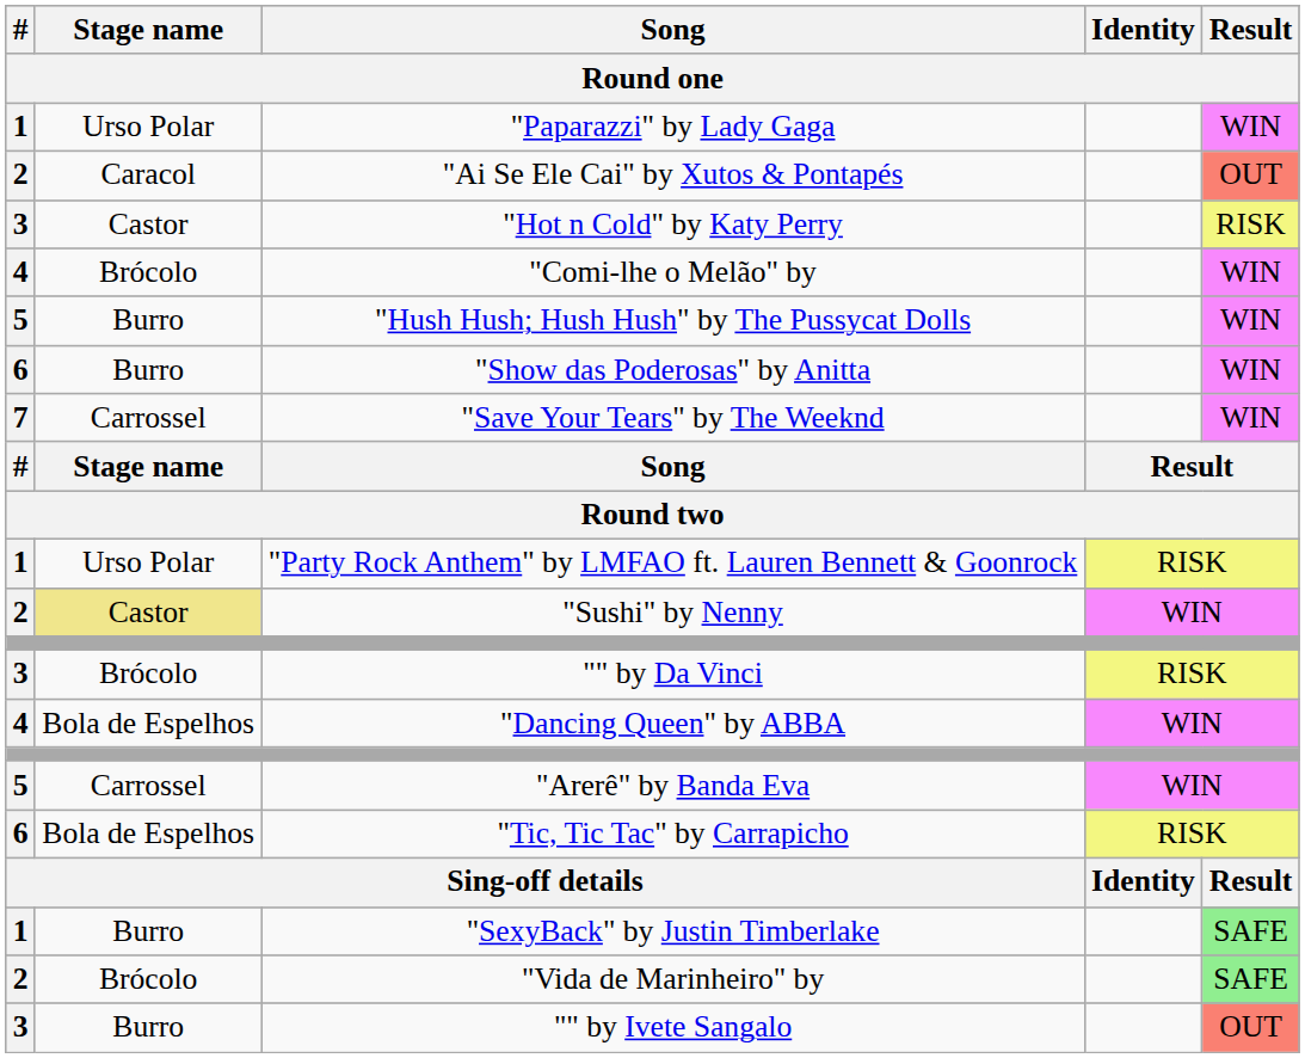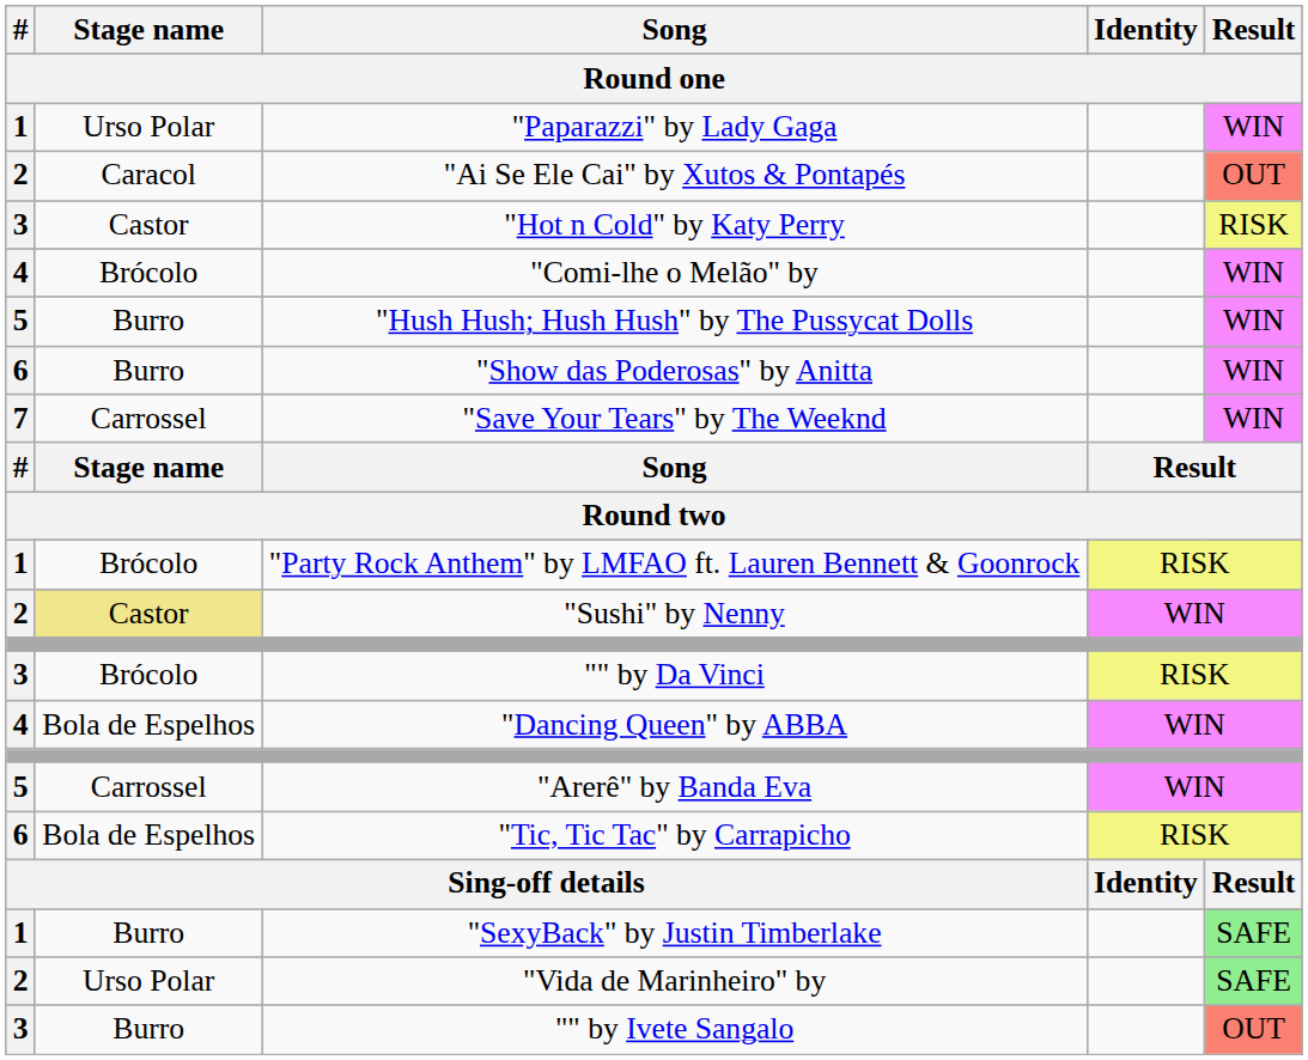 <table class="wikitable plainrowheaders" style="text-align: center;">
 <tr>
 <th>#</th>
 <th>Stage name</th>
 <th>Song</th>
 <th>Identity</th>
 <th>Result</th>
 </tr>
 <tr>
 <th colspan="5">Round one</th>
 </tr>
 <tr>
 <th>1</th>
 <td>Urso Polar</td>
 <td>"<a href='#'>Paparazzi</a>" by <a href='#'>Lady Gaga</a></td>
 <td></td>
 <td bgcolor="F888FD">WIN</td>
 </tr>
 <tr>
 <th>2</th>
 <td>Caracol</td>
 <td>"Ai Se Ele Cai" by <a href='#'>Xutos & Pontapés</a></td>
 <td></td>
 <td bgcolor="salmon">OUT</td>
 </tr>
 <tr>
 <th>3</th>
 <td>Castor</td>
 <td>"<a href='#'>Hot n Cold</a>" by <a href='#'>Katy Perry</a></td>
 <td></td>
 <td bgcolor="#F3F781">RISK</td>
 </tr>
 <tr>
 <th>4</th>
 <td>Brócolo</td>
 <td>"Comi-lhe o Melão" by </td>
 <td></td>
 <td bgcolor="F888FD">WIN</td>
 </tr>
 <tr>
 <th>5</th>
 <td>Burro</td>
 <td>"<a href='#'>Hush Hush; Hush Hush</a>" by <a href='#'>The Pussycat Dolls</a></td>
 <td></td>
 <td bgcolor="F888FD">WIN</td>
 </tr>
 <tr>
 <th>6</th>
 <td>Burro</td>
 <td>"<a href='#'>Show das Poderosas</a>" by <a href='#'>Anitta</a></td>
 <td></td>
 <td bgcolor="F888FD">WIN</td>
 </tr>
 <tr>
 <th>7</th>
 <td>Carrossel</td>
 <td>"<a href='#'>Save Your Tears</a>" by <a href='#'>The Weeknd</a></td>
 <td></td>
 <td bgcolor="F888FD">WIN</td>
 </tr>
 <tr>
 <th>#</th>
 <th>Stage name</th>
 <th>Song</th>
 <th colspan=2>Result</th>
 </tr>
 <tr>
 <th colspan="5">Round two</th>
 </tr>
 <tr>
 <th>1</th>
-<td>Urso Polar</td>
+<td>Brócolo</td>
 <td>"<a href='#'>Party Rock Anthem</a>" by <a href='#'>LMFAO</a> ft. <a href='#'>Lauren Bennett</a> & <a href='#'>Goonrock</a></td>
 <td colspan=2 bgcolor="#F3F781">RISK</td>
 </tr>
 <tr>
 <th>2</th>
 <td style="background: khaki;">Castor</td>
 <td>"Sushi" by <a href='#'>Nenny</a></td>
 <td colspan=2 bgcolor="F888FD">WIN</td>
 </tr>
 <tr>
 <td colspan="5" style="background:darkgray"></td>
 </tr>
 <tr>
 <th>3</th>
 <td>Brócolo</td>
 <td>"" by <a href='#'>Da Vinci</a></td>
 <td colspan=2 bgcolor="#F3F781">RISK</td>
 </tr>
 <tr>
 <th>4</th>
 <td>Bola de Espelhos</td>
 <td>"<a href='#'>Dancing Queen</a>" by <a href='#'>ABBA</a></td>
 <td colspan=2 bgcolor="F888FD">WIN</td>
 </tr>
 <tr>
 <td colspan="5" style="background:darkgray"></td>
 </tr>
 <tr>
 <th>5</th>
 <td>Carrossel</td>
 <td>"Arerê" by <a href='#'>Banda Eva</a></td>
 <td colspan=2 bgcolor="F888FD">WIN</td>
 </tr>
 <tr>
 <th>6</th>
 <td>Bola de Espelhos</td>
 <td>"<a href='#'>Tic, Tic Tac</a>" by <a href='#'>Carrapicho</a></td>
 <td colspan=2 bgcolor="#F3F781">RISK</td>
 </tr>
 <tr>
 <th colspan="3">Sing-off details</th>
 <th>Identity</th>
 <th>Result</th>
 </tr>
 <tr>
 <th>1</th>
 <td>Burro</td>
 <td>"<a href='#'>SexyBack</a>" by <a href='#'>Justin Timberlake</a></td>
 <td></td>
 <td bgcolor=lightgreen>SAFE</td>
 </tr>
 <tr>
 <th>2</th>
-<td>Brócolo</td>
+<td>Urso Polar</td>
 <td>"Vida de Marinheiro" by </td>
 <td></td>
 <td bgcolor=lightgreen>SAFE</td>
 </tr>
 <tr>
 <th>3</th>
 <td>Burro</td>
 <td>"" by <a href='#'>Ivete Sangalo</a></td>
 <td></td>
 <td bgcolor="salmon">OUT</td>
 </tr>
 </table>
